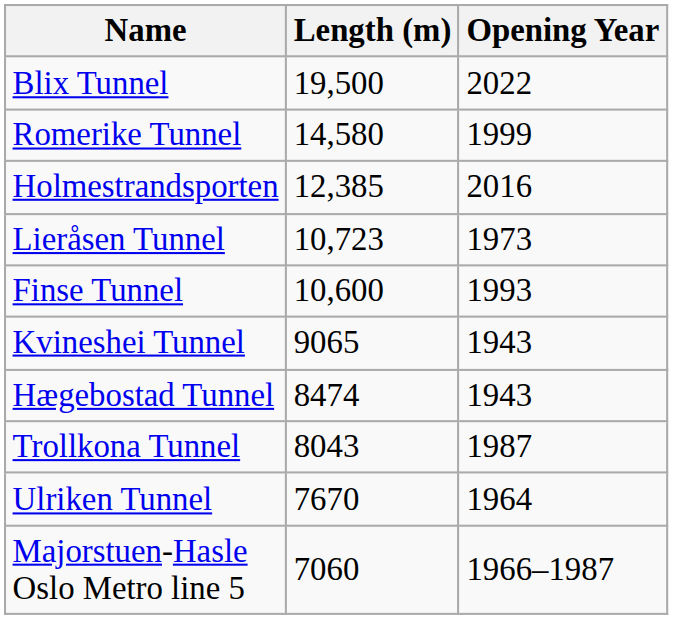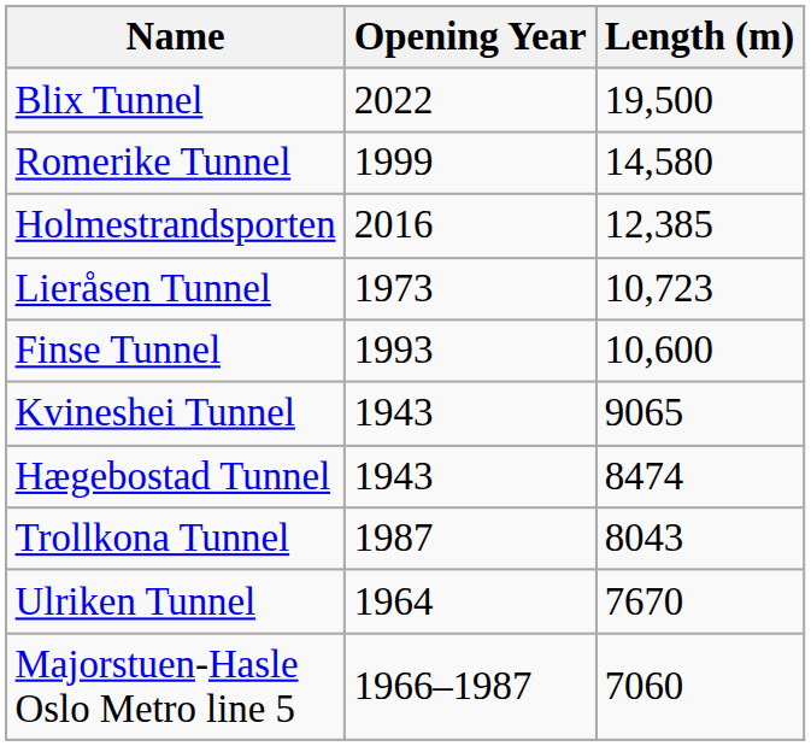 <table class="wikitable sortable">
 <tr>
 <th>Name</th>
+<th>Opening Year</th>
 <th>Length (m)</th>
-<th>Opening Year</th>
 </tr>
 <tr>
 <td><a href='#'>Blix Tunnel</a></td>
+<td>2022</td>
 <td>19,500</td>
-<td>2022</td>
 </tr>
 <tr>
 <td><a href='#'>Romerike Tunnel</a></td>
+<td>1999</td>
 <td>14,580</td>
-<td>1999</td>
 </tr>
 <tr>
 <td><a href='#'>Holmestrandsporten</a></td>
+<td>2016</td>
 <td>12,385</td>
-<td>2016</td>
 </tr>
 <tr>
 <td><a href='#'>Lieråsen Tunnel</a></td>
+<td>1973</td>
 <td>10,723</td>
-<td>1973</td>
 </tr>
 <tr>
 <td><a href='#'>Finse Tunnel</a></td>
+<td>1993</td>
 <td>10,600</td>
-<td>1993</td>
 </tr>
 <tr>
 <td><a href='#'>Kvineshei Tunnel</a></td>
+<td>1943</td>
 <td>9065</td>
-<td>1943</td>
 </tr>
 <tr>
 <td><a href='#'>Hægebostad Tunnel</a></td>
+<td>1943</td>
 <td>8474</td>
-<td>1943</td>
 </tr>
 <tr>
 <td><a href='#'>Trollkona Tunnel</a></td>
+<td>1987</td>
 <td>8043</td>
-<td>1987</td>
 </tr>
 <tr>
 <td><a href='#'>Ulriken Tunnel</a></td>
+<td>1964</td>
 <td>7670</td>
-<td>1964</td>
 </tr>
 <tr>
 <td><a href='#'>Majorstuen</a>-<a href='#'>Hasle</a><br>Oslo Metro line 5</td>
+<td>1966–1987</td>
 <td>7060</td>
-<td>1966–1987</td>
 </tr>
 </table>
